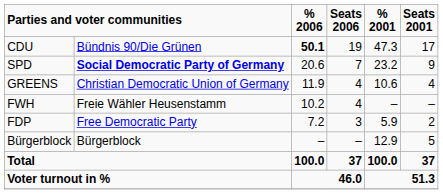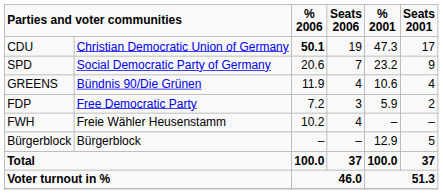 <table class="wikitable">
 <tr --  class="hintergrundfarbe5">
 <td colspan="2"><strong>Parties and voter communities</strong></td>
 <td align="center"><strong>%<br>2006</strong></td>
 <td align="center"><strong>Seats<br>2006</strong></td>
 <td align="center"><strong>%<br>2001</strong></td>
 <td align="center"><strong>Seats<br>2001</strong></td>
 </tr>
 <tr --->
 <td>CDU</td>
-<td><a href='#'>Bündnis 90/Die Grünen</a></td>
+<td><a href='#'>Christian Democratic Union of Germany</a></td>
 <td align="right"><strong>50.1</strong></td>
 <td align="right">19</td>
 <td align="right">47.3</td>
 <td align="right">17</td>
 </tr>
 <tr --->
 <td>SPD</td>
-<td><strong><a href='#'>Social Democratic Party of Germany</a></strong></td>
+<td><a href='#'>Social Democratic Party of Germany</a></td>
 <td align="right">20.6</td>
 <td align="right">7</td>
 <td align="right">23.2</td>
 <td align="right">9</td>
 </tr>
 <tr --->
 <td>GREENS</td>
-<td><a href='#'>Christian Democratic Union of Germany</a></td>
+<td><a href='#'>Bündnis 90/Die Grünen</a></td>
 <td align="right">11.9</td>
 <td align="right">4</td>
 <td align="right">10.6</td>
 <td align="right">4</td>
+</tr>
+<tr --->
+<td>FDP</td>
+<td><a href='#'>Free Democratic Party</a></td>
+<td align="right">7.2</td>
+<td align="right">3</td>
+<td align="right">5.9</td>
+<td align="right">2</td>
 </tr>
 <tr --->
 <td>FWH</td>
 <td>Freie Wähler Heusenstamm</td>
 <td align="right">10.2</td>
 <td align="right">4</td>
 <td align="right">–</td>
 <td align="right">–</td>
-</tr>
-<tr --->
-<td>FDP</td>
-<td><a href='#'>Free Democratic Party</a></td>
-<td align="right">7.2</td>
-<td align="right">3</td>
-<td align="right">5.9</td>
-<td align="right">2</td>
 </tr>
 <tr --->
 <td>Bürgerblock</td>
 <td>Bürgerblock</td>
 <td align="right">–</td>
 <td align="right">–</td>
 <td align="right">12.9</td>
 <td align="right">5</td>
 </tr>
 <tr -- class="hintergrundfarbe5">
 <td colspan="2"><strong>Total</strong></td>
 <td align="right"><strong>100.0</strong></td>
 <td align="right"><strong>37</strong></td>
 <td align="right"><strong>100.0</strong></td>
 <td align="right"><strong>37</strong></td>
 </tr>
 <tr -- class="hintergrundfarbe5">
 <td colspan="2"><strong>Voter turnout in %</strong></td>
 <td colspan="2" align="right"><strong>46.0</strong></td>
 <td colspan="2" align="right"><strong>51.3</strong></td>
 </tr>
 <tr --->
 </tr>
 </table>
